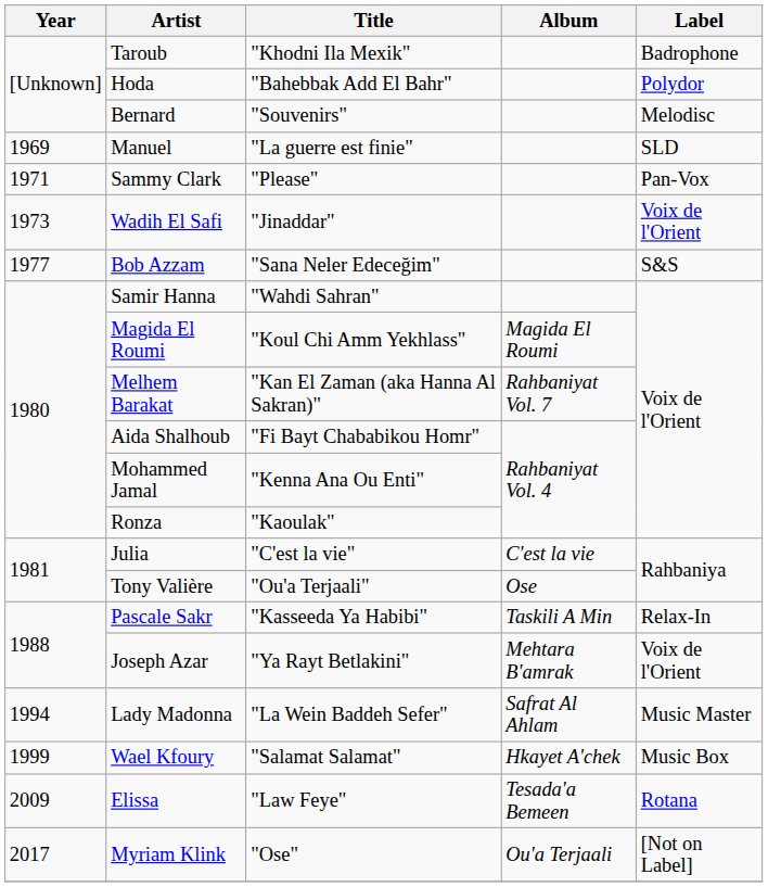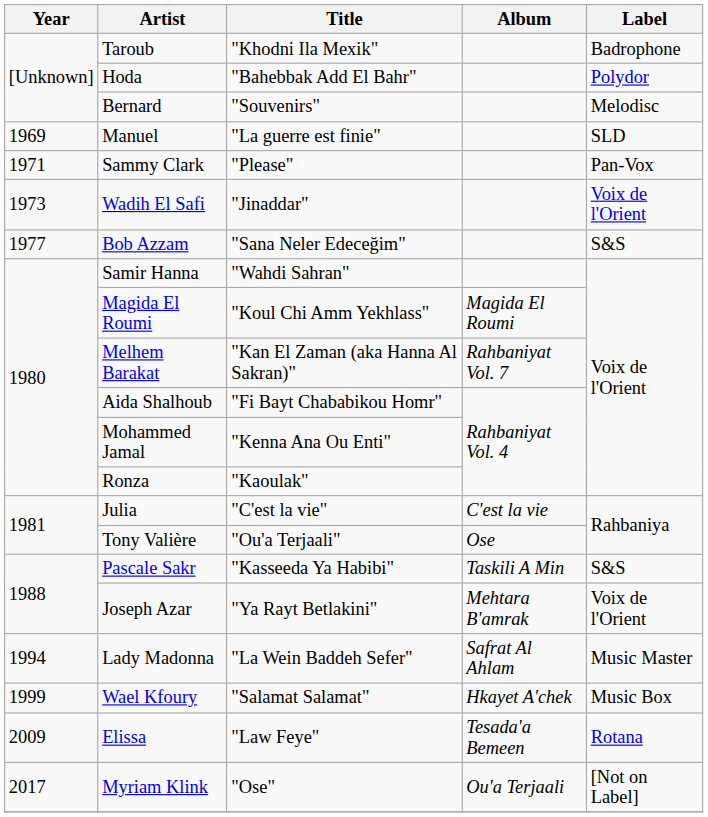 <table class="wikitable sortable" border="2">
 <tr>
 <th scope="col">Year</th>
 <th scope="col">Artist</th>
 <th scope="col">Title</th>
 <th scope="col">Album</th>
 <th scope="col">Label</th>
 </tr>
 <tr>
 <td rowspan="3">[Unknown]</td>
 <td>Taroub</td>
 <td>"Khodni Ila Mexik"</td>
 <td></td>
 <td>Badrophone</td>
 </tr>
 <tr>
 <td>Hoda</td>
 <td>"Bahebbak Add El Bahr"</td>
 <td></td>
 <td><a href='#'>Polydor</a></td>
 </tr>
 <tr>
 <td>Bernard</td>
 <td>"Souvenirs"</td>
 <td></td>
 <td>Melodisc</td>
 </tr>
 <tr>
 <td>1969</td>
 <td>Manuel</td>
 <td>"La guerre est finie"</td>
 <td></td>
 <td>SLD</td>
 </tr>
 <tr>
 <td>1971</td>
 <td>Sammy Clark</td>
 <td>"Please"</td>
 <td></td>
 <td>Pan-Vox</td>
 </tr>
 <tr>
 <td>1973</td>
 <td><a href='#'>Wadih El Safi</a></td>
 <td>"Jinaddar"</td>
 <td></td>
 <td><a href='#'>Voix de l'Orient</a></td>
 </tr>
 <tr>
 <td>1977</td>
 <td><a href='#'>Bob Azzam</a></td>
 <td>"Sana Neler Edeceğim"</td>
 <td></td>
 <td>S&S</td>
 </tr>
 <tr>
 <td rowspan="6">1980</td>
 <td>Samir Hanna</td>
 <td>"Wahdi Sahran"</td>
 <td></td>
 <td rowspan="6">Voix de l'Orient</td>
 </tr>
 <tr>
 <td><a href='#'>Magida El Roumi</a></td>
 <td>"Koul Chi Amm Yekhlass"</td>
 <td><em>Magida El Roumi</em></td>
 </tr>
 <tr>
 <td><a href='#'>Melhem Barakat</a></td>
 <td>"Kan El Zaman (aka Hanna Al Sakran)"</td>
 <td><em>Rahbaniyat Vol. 7</em></td>
 </tr>
 <tr>
 <td>Aida Shalhoub</td>
 <td>"Fi Bayt Chababikou Homr"</td>
 <td rowspan="3"><em>Rahbaniyat Vol. 4</em></td>
 </tr>
 <tr>
 <td>Mohammed Jamal</td>
 <td>"Kenna Ana Ou Enti"</td>
 </tr>
 <tr>
 <td>Ronza</td>
 <td>"Kaoulak"</td>
 </tr>
 <tr>
 <td rowspan="2">1981</td>
 <td>Julia</td>
 <td>"C'est la vie"</td>
 <td><em>C'est la vie</em></td>
 <td rowspan="2">Rahbaniya</td>
 </tr>
 <tr>
 <td>Tony Valière</td>
 <td>"Ou'a Terjaali"</td>
 <td><em>Ose</em></td>
 </tr>
 <tr>
 <td rowspan="2">1988</td>
 <td><a href='#'>Pascale Sakr</a></td>
 <td>"Kasseeda Ya Habibi"</td>
 <td><em>Taskili A Min</em></td>
-<td>Relax-In</td>
+<td>S&S</td>
 </tr>
 <tr>
 <td>Joseph Azar</td>
 <td>"Ya Rayt Betlakini"</td>
 <td><em>Mehtara B'amrak</em></td>
 <td>Voix de l'Orient</td>
 </tr>
 <tr>
 <td>1994</td>
 <td>Lady Madonna</td>
 <td>"La Wein Baddeh Sefer"</td>
 <td><em>Safrat Al Ahlam</em></td>
 <td>Music Master</td>
 </tr>
 <tr>
 <td>1999</td>
 <td><a href='#'>Wael Kfoury</a></td>
 <td>"Salamat Salamat"</td>
 <td><em>Hkayet A'chek</em></td>
 <td>Music Box</td>
 </tr>
 <tr>
 <td>2009</td>
 <td><a href='#'>Elissa</a></td>
 <td>"Law Feye"</td>
 <td><em>Tesada'a Bemeen</em></td>
 <td><a href='#'>Rotana</a></td>
 </tr>
 <tr>
 <td>2017</td>
 <td><a href='#'>Myriam Klink</a></td>
 <td>"Ose"</td>
 <td><em>Ou'a Terjaali</em></td>
 <td>[Not on Label]</td>
 </tr>
 <tr>
 </tr>
 </table>
